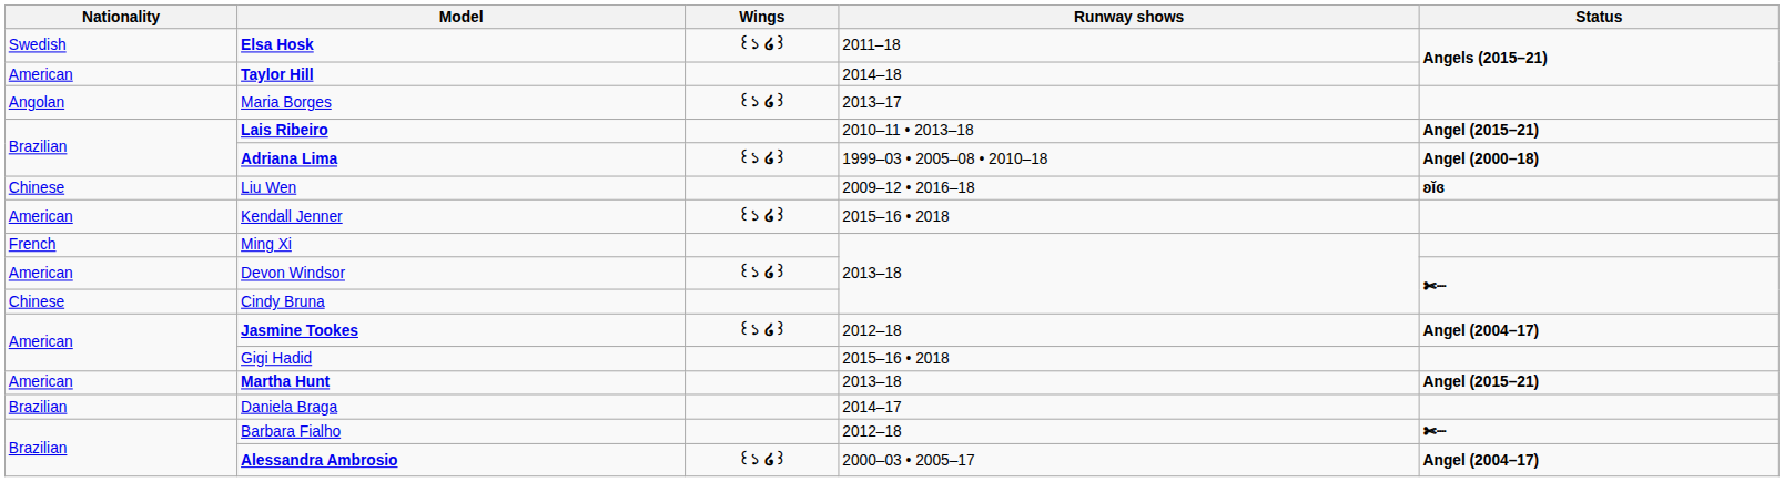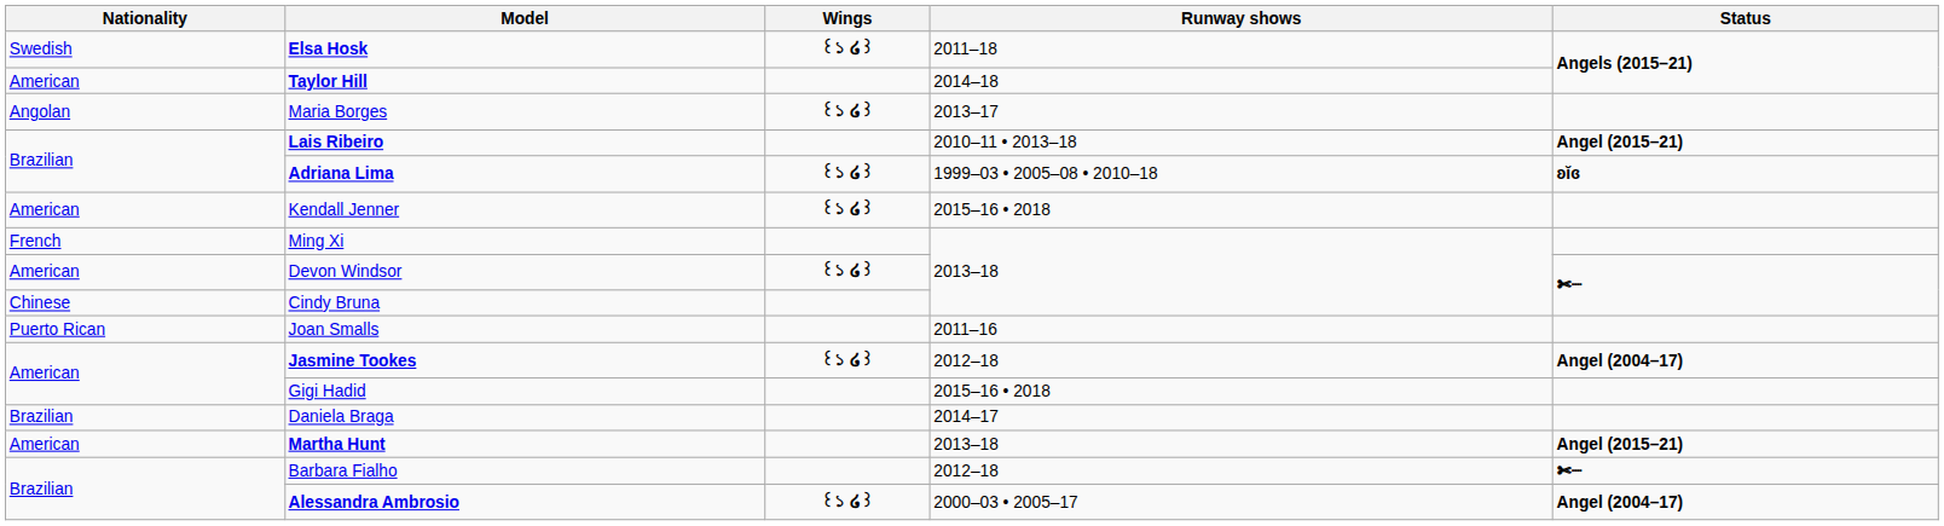 <table class="wikitable" style="font-size:85%; width:100%;">
 <tr>
 <th>Nationality</th>
 <th>Model</th>
 <th>Wings</th>
 <th>Runway shows</th>
 <th>Status</th>
 </tr>
 <tr>
 <td> <a href='#'>Swedish</a></td>
 <td><strong><a href='#'>Elsa Hosk</a></strong></td>
 <td align="center"><strong>꒰১ ໒꒱</strong></td>
 <td>2011–18</td>
 <td rowspan="2"><strong> Angels (2015–21)</strong></td>
 </tr>
 <tr>
 <td> <a href='#'>American</a></td>
 <td><a href='#'><strong>Taylor Hill</strong></a></td>
 <td></td>
 <td>2014–18</td>
 </tr>
 <tr>
 <td> <a href='#'>Angolan</a></td>
 <td><a href='#'>Maria Borges</a></td>
 <td align="center"><strong>꒰১ ໒꒱</strong></td>
 <td>2013–17</td>
 <td></td>
 </tr>
 <tr>
 <td rowspan="2"> <a href='#'>Brazilian</a></td>
 <td><strong><a href='#'>Lais Ribeiro</a></strong></td>
 <td></td>
 <td>2010–11 • 2013–18</td>
 <td><strong> Angel (2015–21)</strong></td>
 </tr>
 <tr>
 <td><strong><a href='#'>Adriana Lima</a></strong></td>
 <td align="center"><strong>꒰১ ໒꒱</strong></td>
 <td>1999–03 • 2005–08 • 2010–18</td>
-<td><strong> Angel (2000–18)</strong></td>
-</tr>
-<tr>
-<td> <a href='#'>Chinese</a></td>
-<td><a href='#'>Liu Wen</a></td>
-<td></td>
-<td>2009–12 • 2016–18</td>
 <td><strong>ʚĭɞ</strong></td>
 </tr>
 <tr>
 <td> <a href='#'>American</a></td>
 <td><a href='#'>Kendall Jenner</a></td>
 <td align="center"><strong>꒰১ ໒꒱</strong></td>
 <td>2015–16 • 2018</td>
 <td></td>
 </tr>
 <tr>
 <td> <a href='#'>French</a></td>
 <td><a href='#'>Ming Xi</a></td>
 <td align="center"></td>
 <td rowspan="3">2013–18</td>
 <td></td>
 </tr>
 <tr>
 <td> <a href='#'>American</a></td>
 <td><a href='#'>Devon Windsor</a></td>
 <td align="center"><strong>꒰১ ໒꒱</strong></td>
 <td rowspan="2"><strong>✄┈</strong></td>
 </tr>
 <tr>
 <td> <a href='#'>Chinese</a></td>
 <td><a href='#'>Cindy Bruna</a></td>
 <td align="center"></td>
 </tr>
 <tr>
+<td> <a href='#'>Puerto Rican</a></td>
+<td><a href='#'>Joan Smalls</a></td>
+<td></td>
+<td>2011–16</td>
+<td></td>
+</tr>
+<tr>
 <td rowspan="2"> <a href='#'>American</a></td>
 <td><strong><a href='#'>Jasmine Tookes</a></strong></td>
 <td align="center"><strong>꒰১ ໒꒱</strong></td>
 <td>2012–18</td>
 <td><strong> Angel (2004–17)</strong></td>
 </tr>
 <tr>
 <td><a href='#'>Gigi Hadid</a></td>
 <td></td>
 <td>2015–16 • 2018</td>
 <td></td>
 </tr>
 <tr>
+<td> <a href='#'>Brazilian</a></td>
+<td><a href='#'>Daniela Braga</a></td>
+<td></td>
+<td>2014–17</td>
+<td></td>
+</tr>
+<tr>
 <td> <a href='#'>American</a></td>
 <td><strong><a href='#'>Martha Hunt</a></strong></td>
 <td align="center"></td>
 <td>2013–18</td>
 <td><strong> Angel (2015–21)</strong></td>
-</tr>
-<tr>
-<td> <a href='#'>Brazilian</a></td>
-<td><a href='#'>Daniela Braga</a></td>
-<td></td>
-<td>2014–17</td>
-<td></td>
 </tr>
 <tr>
 <td rowspan="2"> <a href='#'>Brazilian</a></td>
 <td><a href='#'>Barbara Fialho</a></td>
 <td></td>
 <td>2012–18</td>
 <td><strong>✄┈</strong></td>
 </tr>
 <tr>
 <td><strong><a href='#'>Alessandra Ambrosio</a></strong></td>
 <td align="center"><strong>꒰১ ໒꒱</strong></td>
 <td>2000–03 • 2005–17</td>
 <td><strong> Angel (2004–17)</strong></td>
 </tr>
 </table>
